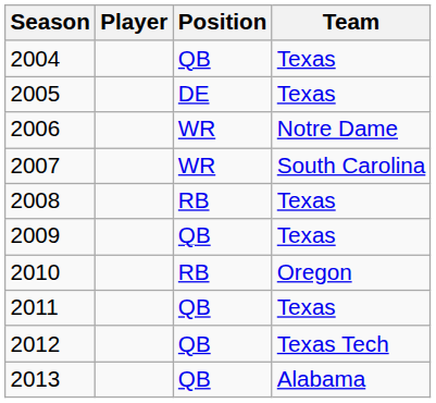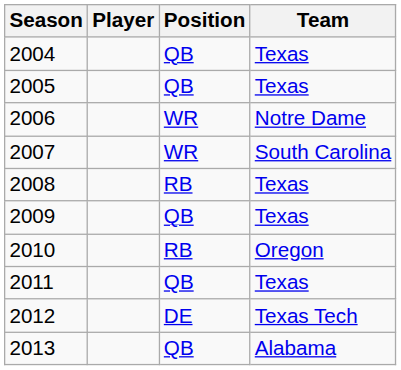 <table class="wikitable sortable">
 <tr>
 <th>Season</th>
 <th>Player</th>
 <th>Position</th>
 <th>Team</th>
 </tr>
 <tr>
 <td>2004</td>
 <td></td>
 <td><a href='#'>QB</a></td>
 <td><a href='#'>Texas</a></td>
 </tr>
 <tr>
 <td>2005</td>
 <td></td>
-<td><a href='#'>DE</a></td>
+<td><a href='#'>QB</a></td>
 <td><a href='#'>Texas</a></td>
 </tr>
 <tr>
 <td>2006</td>
 <td></td>
 <td><a href='#'>WR</a></td>
 <td><a href='#'>Notre Dame</a></td>
 </tr>
 <tr>
 <td>2007</td>
 <td></td>
 <td><a href='#'>WR</a></td>
 <td><a href='#'>South Carolina</a></td>
 </tr>
 <tr>
 <td>2008</td>
 <td></td>
 <td><a href='#'>RB</a></td>
 <td><a href='#'>Texas</a></td>
 </tr>
 <tr>
 <td>2009</td>
 <td></td>
 <td><a href='#'>QB</a></td>
 <td><a href='#'>Texas</a></td>
 </tr>
 <tr>
 <td>2010</td>
 <td></td>
 <td><a href='#'>RB</a></td>
 <td><a href='#'>Oregon</a></td>
 </tr>
 <tr>
 <td>2011</td>
 <td></td>
 <td><a href='#'>QB</a></td>
 <td><a href='#'>Texas</a></td>
 </tr>
 <tr>
 <td>2012</td>
 <td></td>
-<td><a href='#'>QB</a></td>
+<td><a href='#'>DE</a></td>
 <td><a href='#'>Texas Tech</a></td>
 </tr>
 <tr>
 <td>2013</td>
 <td></td>
 <td><a href='#'>QB</a></td>
 <td><a href='#'>Alabama</a></td>
 </tr>
 </table>
